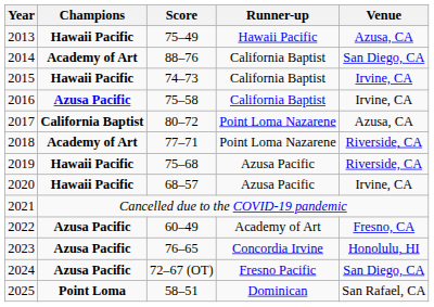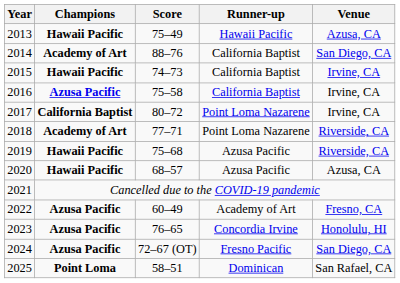 <table class="wikitable sortable">
 <tr>
 <th>Year</th>
 <th>Champions</th>
 <th>Score</th>
 <th>Runner-up</th>
 <th>Venue</th>
 </tr>
 <tr align=center>
 <td>2013</td>
 <td><strong>Hawaii Pacific</strong></td>
 <td>75–49</td>
 <td><a href='#'>Hawaii Pacific</a></td>
 <td><a href='#'>Azusa, CA</a></td>
 </tr>
 <tr align=center>
 <td>2014</td>
 <td><strong>Academy of Art</strong></td>
 <td>88–76</td>
 <td>California Baptist</td>
 <td><a href='#'>San Diego, CA</a></td>
 </tr>
 <tr align=center>
 <td>2015</td>
 <td><strong>Hawaii Pacific</strong></td>
 <td>74–73</td>
 <td>California Baptist</td>
 <td><a href='#'>Irvine, CA</a></td>
 </tr>
 <tr align=center>
 <td>2016</td>
 <td><strong><a href='#'>Azusa Pacific</a></strong></td>
 <td>75–58</td>
 <td><a href='#'>California Baptist</a></td>
 <td>Irvine, CA</td>
 </tr>
 <tr align=center>
 <td>2017</td>
 <td><strong>California Baptist</strong></td>
 <td>80–72</td>
 <td><a href='#'>Point Loma Nazarene</a></td>
-<td>Azusa, CA</td>
+<td>Irvine, CA</td>
 </tr>
 <tr align=center>
 <td>2018</td>
 <td><strong>Academy of Art</strong></td>
 <td>77–71</td>
 <td>Point Loma Nazarene</td>
 <td><a href='#'>Riverside, CA</a></td>
 </tr>
 <tr align=center>
 <td>2019</td>
 <td><strong>Hawaii Pacific</strong></td>
 <td>75–68</td>
 <td>Azusa Pacific</td>
 <td><a href='#'>Riverside, CA</a></td>
 </tr>
 <tr align=center>
 <td>2020</td>
 <td><strong>Hawaii Pacific</strong></td>
 <td>68–57</td>
 <td>Azusa Pacific</td>
-<td>Irvine, CA</td>
+<td>Azusa, CA</td>
 </tr>
 <tr align=center>
 <td>2021</td>
 <td colspan=4><em>Cancelled due to the <a href='#'>COVID-19 pandemic</a></em></td>
 </tr>
 <tr align=center>
 <td>2022</td>
 <td><strong>Azusa Pacific</strong></td>
 <td>60–49</td>
 <td>Academy of Art</td>
 <td><a href='#'>Fresno, CA</a></td>
 </tr>
 <tr align=center>
 <td>2023</td>
 <td><strong>Azusa Pacific</strong></td>
 <td>76–65</td>
 <td><a href='#'>Concordia Irvine</a></td>
 <td><a href='#'>Honolulu, HI</a></td>
 </tr>
 <tr align=center>
 <td>2024</td>
 <td><strong>Azusa Pacific</strong></td>
 <td>72–67 (OT)</td>
 <td><a href='#'>Fresno Pacific</a></td>
 <td><a href='#'>San Diego, CA</a></td>
 </tr>
 <tr align=center>
 <td>2025</td>
 <td><strong>Point Loma</strong></td>
 <td>58–51</td>
 <td><a href='#'>Dominican</a></td>
 <td>San Rafael, CA</td>
 </tr>
 </table>
